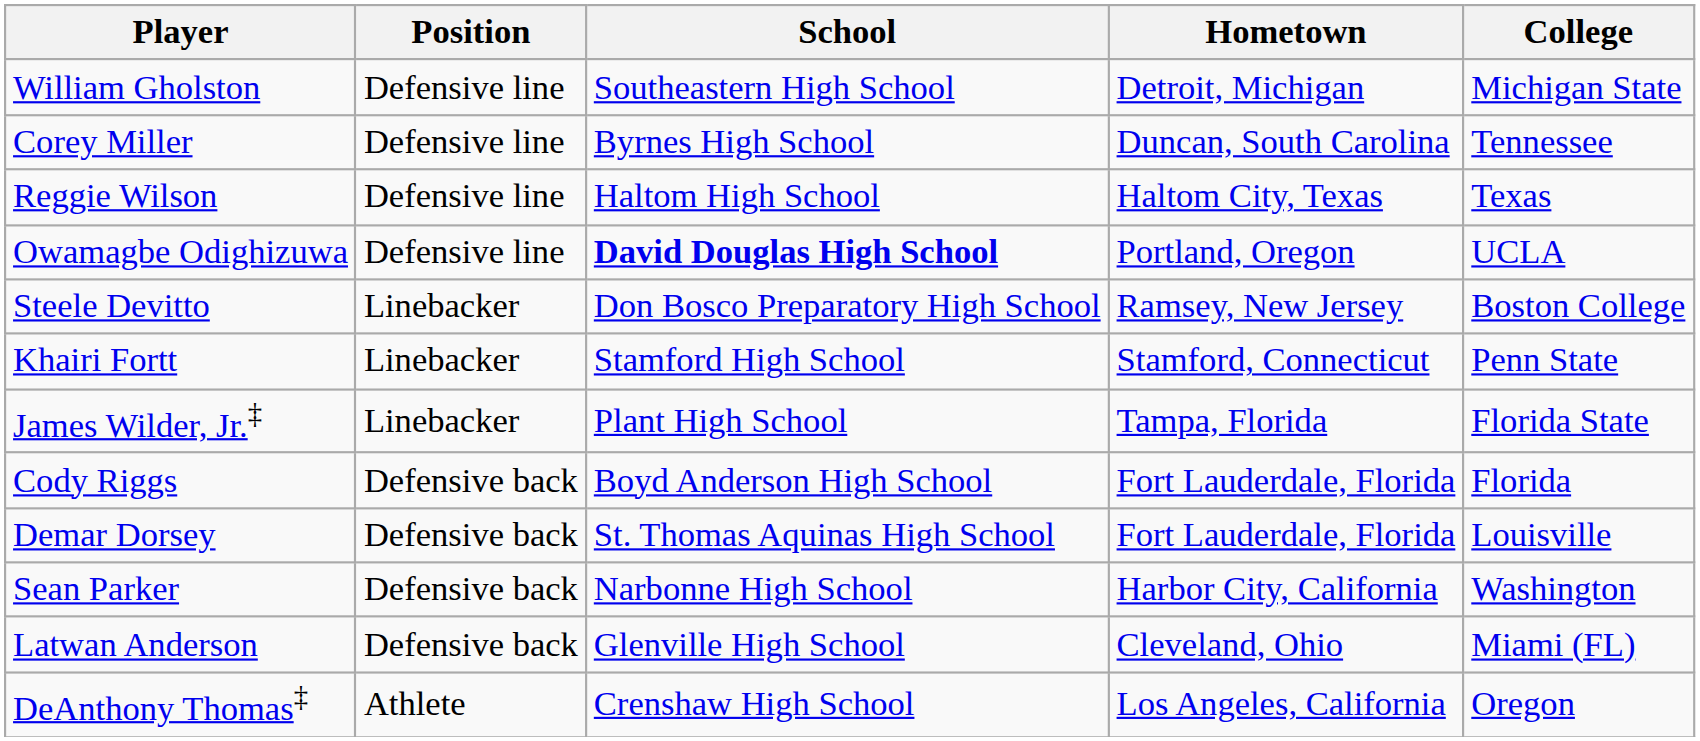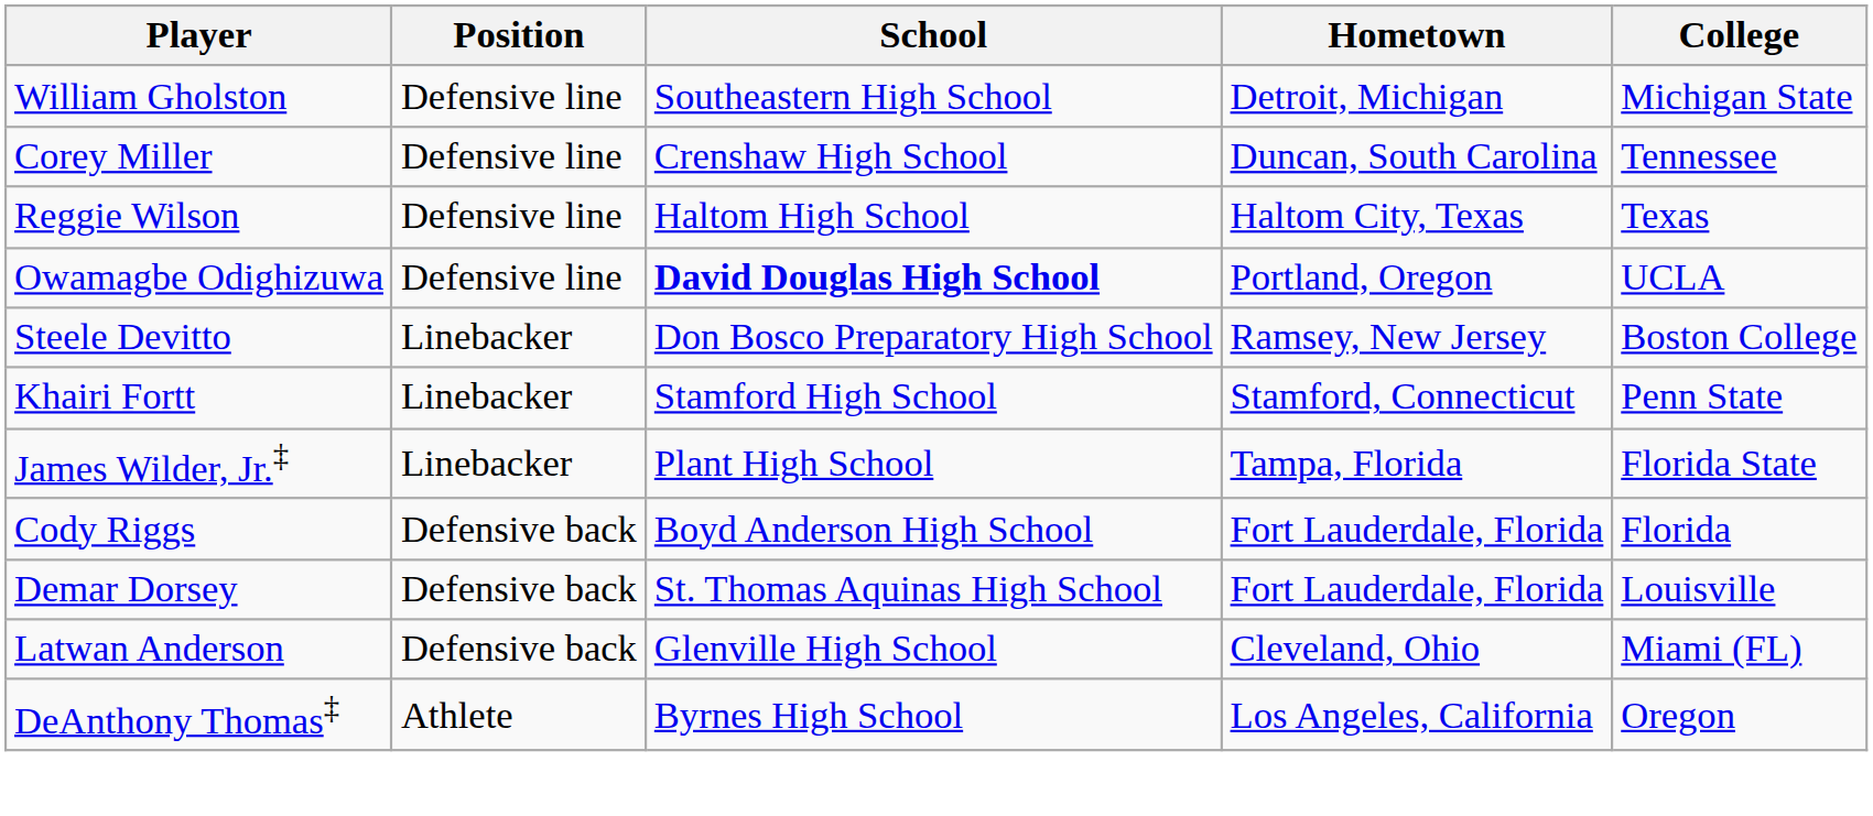 <table class="wikitable">
 <tr>
 <th>Player</th>
 <th>Position</th>
 <th>School</th>
 <th>Hometown</th>
 <th>College</th>
 </tr>
 <tr>
 <td><a href='#'>William Gholston</a></td>
 <td>Defensive line</td>
 <td><a href='#'>Southeastern High School</a></td>
 <td><a href='#'>Detroit, Michigan</a></td>
 <td><a href='#'>Michigan State</a></td>
 </tr>
 <tr>
 <td><a href='#'>Corey Miller</a></td>
 <td>Defensive line</td>
-<td><a href='#'>Byrnes High School</a></td>
+<td><a href='#'>Crenshaw High School</a></td>
 <td><a href='#'>Duncan, South Carolina</a></td>
 <td><a href='#'>Tennessee</a></td>
 </tr>
 <tr>
 <td><a href='#'>Reggie Wilson</a></td>
 <td>Defensive line</td>
 <td><a href='#'>Haltom High School</a></td>
 <td><a href='#'>Haltom City, Texas</a></td>
 <td><a href='#'>Texas</a></td>
 </tr>
 <tr>
 <td><a href='#'>Owamagbe Odighizuwa</a></td>
 <td>Defensive line</td>
 <td><strong><a href='#'>David Douglas High School</a></strong></td>
 <td><a href='#'>Portland, Oregon</a></td>
 <td><a href='#'>UCLA</a></td>
 </tr>
 <tr>
 <td><a href='#'>Steele Devitto</a></td>
 <td>Linebacker</td>
 <td><a href='#'>Don Bosco Preparatory High School</a></td>
 <td><a href='#'>Ramsey, New Jersey</a></td>
 <td><a href='#'>Boston College</a></td>
 </tr>
 <tr>
 <td><a href='#'>Khairi Fortt</a></td>
 <td>Linebacker</td>
 <td><a href='#'>Stamford High School</a></td>
 <td><a href='#'>Stamford, Connecticut</a></td>
 <td><a href='#'>Penn State</a></td>
 </tr>
 <tr>
 <td><a href='#'>James Wilder, Jr.</a><sup>‡</sup></td>
 <td>Linebacker</td>
 <td><a href='#'>Plant High School</a></td>
 <td><a href='#'>Tampa, Florida</a></td>
 <td><a href='#'>Florida State</a></td>
 </tr>
 <tr>
 <td><a href='#'>Cody Riggs</a></td>
 <td>Defensive back</td>
 <td><a href='#'>Boyd Anderson High School</a></td>
 <td><a href='#'>Fort Lauderdale, Florida</a></td>
 <td><a href='#'>Florida</a></td>
 </tr>
 <tr>
 <td><a href='#'>Demar Dorsey</a></td>
 <td>Defensive back</td>
 <td><a href='#'>St. Thomas Aquinas High School</a></td>
 <td><a href='#'>Fort Lauderdale, Florida</a></td>
 <td><a href='#'>Louisville</a></td>
 </tr>
 <tr>
-<td><a href='#'>Sean Parker</a></td>
-<td>Defensive back</td>
-<td><a href='#'>Narbonne High School</a></td>
-<td><a href='#'>Harbor City, California</a></td>
-<td><a href='#'>Washington</a></td>
-</tr>
-<tr>
 <td><a href='#'>Latwan Anderson</a></td>
 <td>Defensive back</td>
 <td><a href='#'>Glenville High School</a></td>
 <td><a href='#'>Cleveland, Ohio</a></td>
 <td><a href='#'>Miami (FL)</a></td>
 </tr>
 <tr>
 <td><a href='#'>DeAnthony Thomas</a><sup>‡</sup></td>
 <td>Athlete</td>
-<td><a href='#'>Crenshaw High School</a></td>
+<td><a href='#'>Byrnes High School</a></td>
 <td><a href='#'>Los Angeles, California</a></td>
 <td><a href='#'>Oregon</a></td>
 </tr>
 </table>
